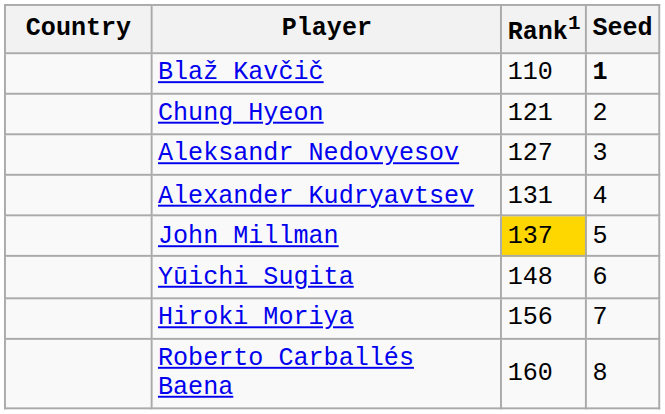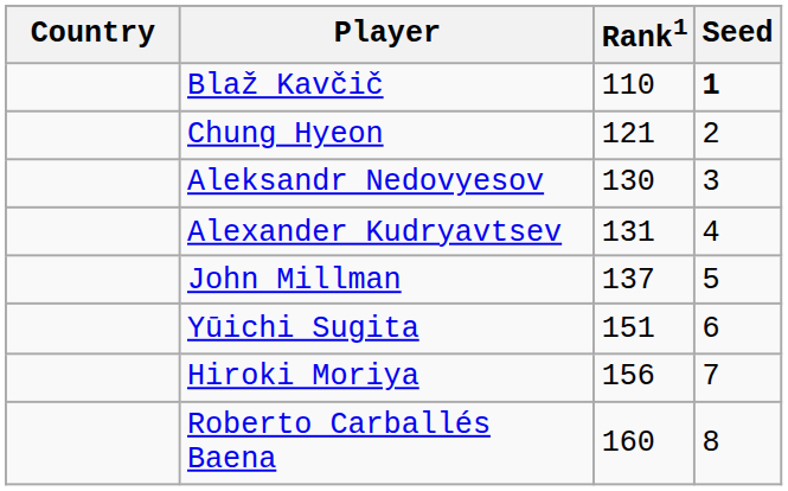 <table class="sortable wikitable">
 <tr>
 <th width="70">Country</th>
 <th width="175">Player</th>
 <th>Rank<sup>1</sup></th>
 <th>Seed</th>
 </tr>
 <tr>
 <td></td>
 <td><a href='#'>Blaž Kavčič</a></td>
 <td>110</td>
 <td><strong>1</strong></td>
 </tr>
 <tr>
 <td></td>
 <td><a href='#'>Chung Hyeon</a></td>
 <td>121</td>
 <td>2</td>
 </tr>
 <tr>
 <td></td>
 <td><a href='#'>Aleksandr Nedovyesov</a></td>
-<td>127</td>
+<td>130</td>
 <td>3</td>
 </tr>
 <tr>
 <td></td>
 <td><a href='#'>Alexander Kudryavtsev</a></td>
 <td>131</td>
 <td>4</td>
 </tr>
 <tr>
 <td></td>
 <td><a href='#'>John Millman</a></td>
-<td style="background: gold;">137</td>
+<td>137</td>
 <td>5</td>
 </tr>
 <tr>
 <td></td>
 <td><a href='#'>Yūichi Sugita</a></td>
-<td>148</td>
+<td>151</td>
 <td>6</td>
 </tr>
 <tr>
 <td></td>
 <td><a href='#'>Hiroki Moriya</a></td>
 <td>156</td>
 <td>7</td>
 </tr>
 <tr>
 <td></td>
 <td><a href='#'>Roberto Carballés Baena</a></td>
 <td>160</td>
 <td>8</td>
 </tr>
 </table>
